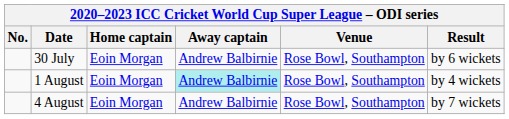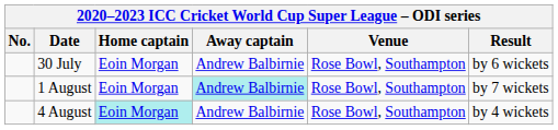 <table class="wikitable">
 <tr>
 <th colspan="9"><a href='#'>2020–2023 ICC Cricket World Cup Super League</a> – ODI series</th>
 </tr>
 <tr>
 <th>No.</th>
 <th>Date</th>
 <th>Home captain</th>
 <th>Away captain</th>
 <th>Venue</th>
 <th>Result</th>
 </tr>
 <tr>
 <td></td>
 <td>30 July</td>
 <td><a href='#'>Eoin Morgan</a></td>
 <td><a href='#'>Andrew Balbirnie</a></td>
 <td><a href='#'>Rose Bowl</a>, <a href='#'>Southampton</a></td>
 <td> by 6 wickets</td>
 </tr>
 <tr>
 <td></td>
 <td>1 August</td>
 <td><a href='#'>Eoin Morgan</a></td>
 <td style="background: paleturquoise;"><a href='#'>Andrew Balbirnie</a></td>
 <td><a href='#'>Rose Bowl</a>, <a href='#'>Southampton</a></td>
-<td> by 4 wickets</td>
+<td> by 7 wickets</td>
 </tr>
 <tr>
 <td></td>
 <td>4 August</td>
-<td><a href='#'>Eoin Morgan</a></td>
+<td style="background: paleturquoise;"><a href='#'>Eoin Morgan</a></td>
 <td><a href='#'>Andrew Balbirnie</a></td>
 <td><a href='#'>Rose Bowl</a>, <a href='#'>Southampton</a></td>
-<td> by 7 wickets</td>
+<td> by 4 wickets</td>
 </tr>
 </table>
